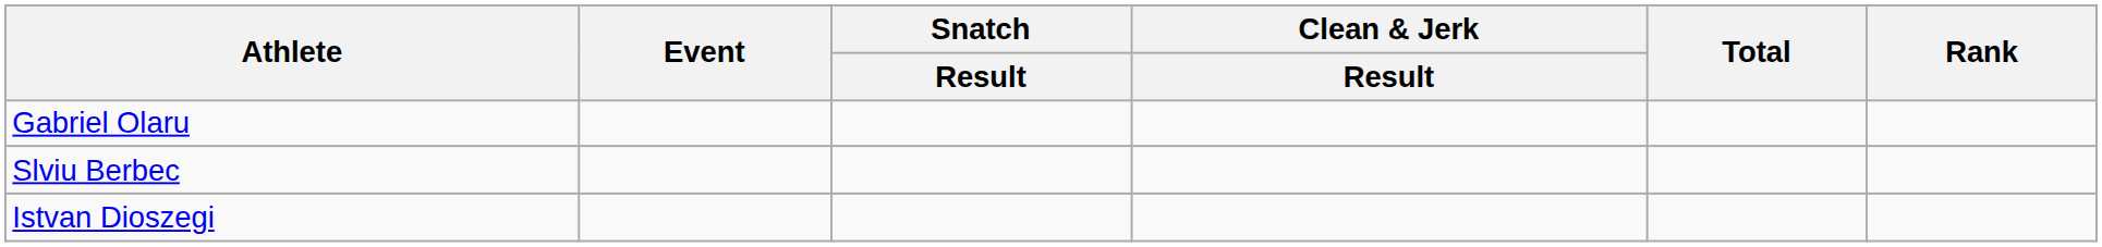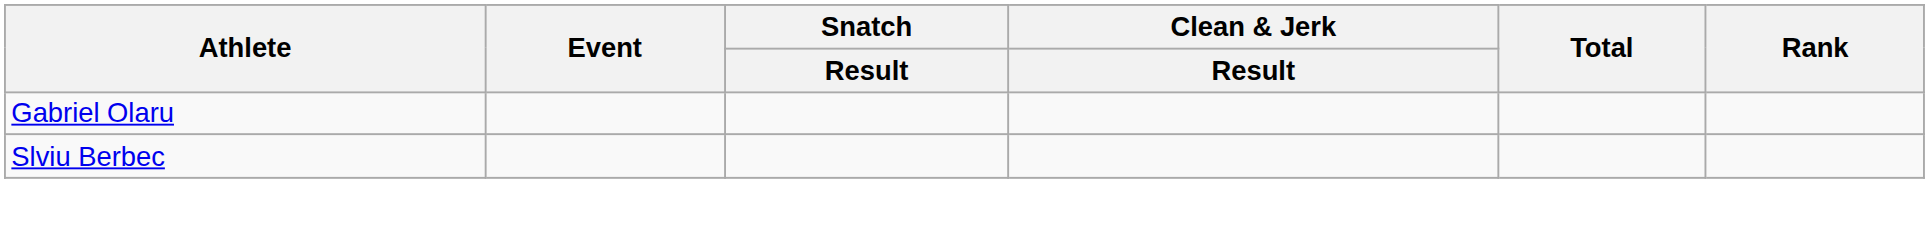 <table class=wikitable style="font-size:90%" width="80%">
 <tr>
 <th rowspan="2">Athlete</th>
 <th rowspan="2">Event</th>
 <th colspan="1">Snatch</th>
 <th colspan="1">Clean & Jerk</th>
 <th rowspan="2">Total</th>
 <th rowspan="2">Rank</th>
 </tr>
 <tr>
 <th>Result</th>
 <th>Result</th>
 </tr>
 <tr>
 <td><a href='#'>Gabriel Olaru</a></td>
 <td></td>
 <td></td>
 <td></td>
 <td></td>
 <td></td>
 </tr>
 <tr>
 <td><a href='#'>Slviu Berbec</a></td>
 <td></td>
 <td></td>
 <td></td>
 <td></td>
 <td></td>
 </tr>
-<tr>
-<td><a href='#'>Istvan Dioszegi</a></td>
-<td></td>
-<td></td>
-<td></td>
-<td></td>
-<td></td>
-</tr>
 </table>
